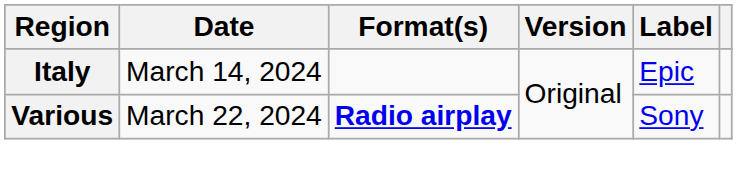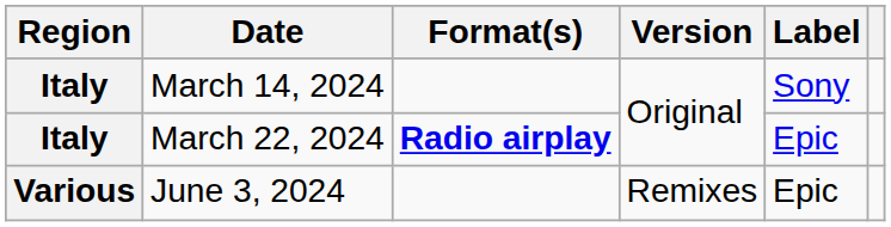 <table class="wikitable plainrowheaders">
 <tr>
 <th scope="col">Region</th>
 <th scope="col">Date</th>
 <th scope="col">Format(s)</th>
 <th scope="col">Version</th>
 <th scope="col">Label</th>
 <th scope="col"></th>
 </tr>
 <tr>
 <th scope="row">Italy</th>
 <td>March 14, 2024</td>
 <td></td>
 <td rowspan="2">Original</td>
+<td><a href='#'>Sony</a></td>
+<td style="text-align:center"></td>
+</tr>
+<tr>
+<th scope="row">Italy</th>
+<td>March 22, 2024</td>
+<td><strong><a href='#'>Radio airplay</a></strong></td>
 <td><a href='#'>Epic</a></td>
 <td style="text-align:center"></td>
 </tr>
 <tr>
 <th scope="row">Various</th>
-<td>March 22, 2024</td>
-<td><strong><a href='#'>Radio airplay</a></strong></td>
-<td><a href='#'>Sony</a></td>
+<td>June 3, 2024</td>
+<td></td>
+<td>Remixes</td>
+<td>Epic</td>
 <td style="text-align:center"></td>
 </tr>
 </table>
